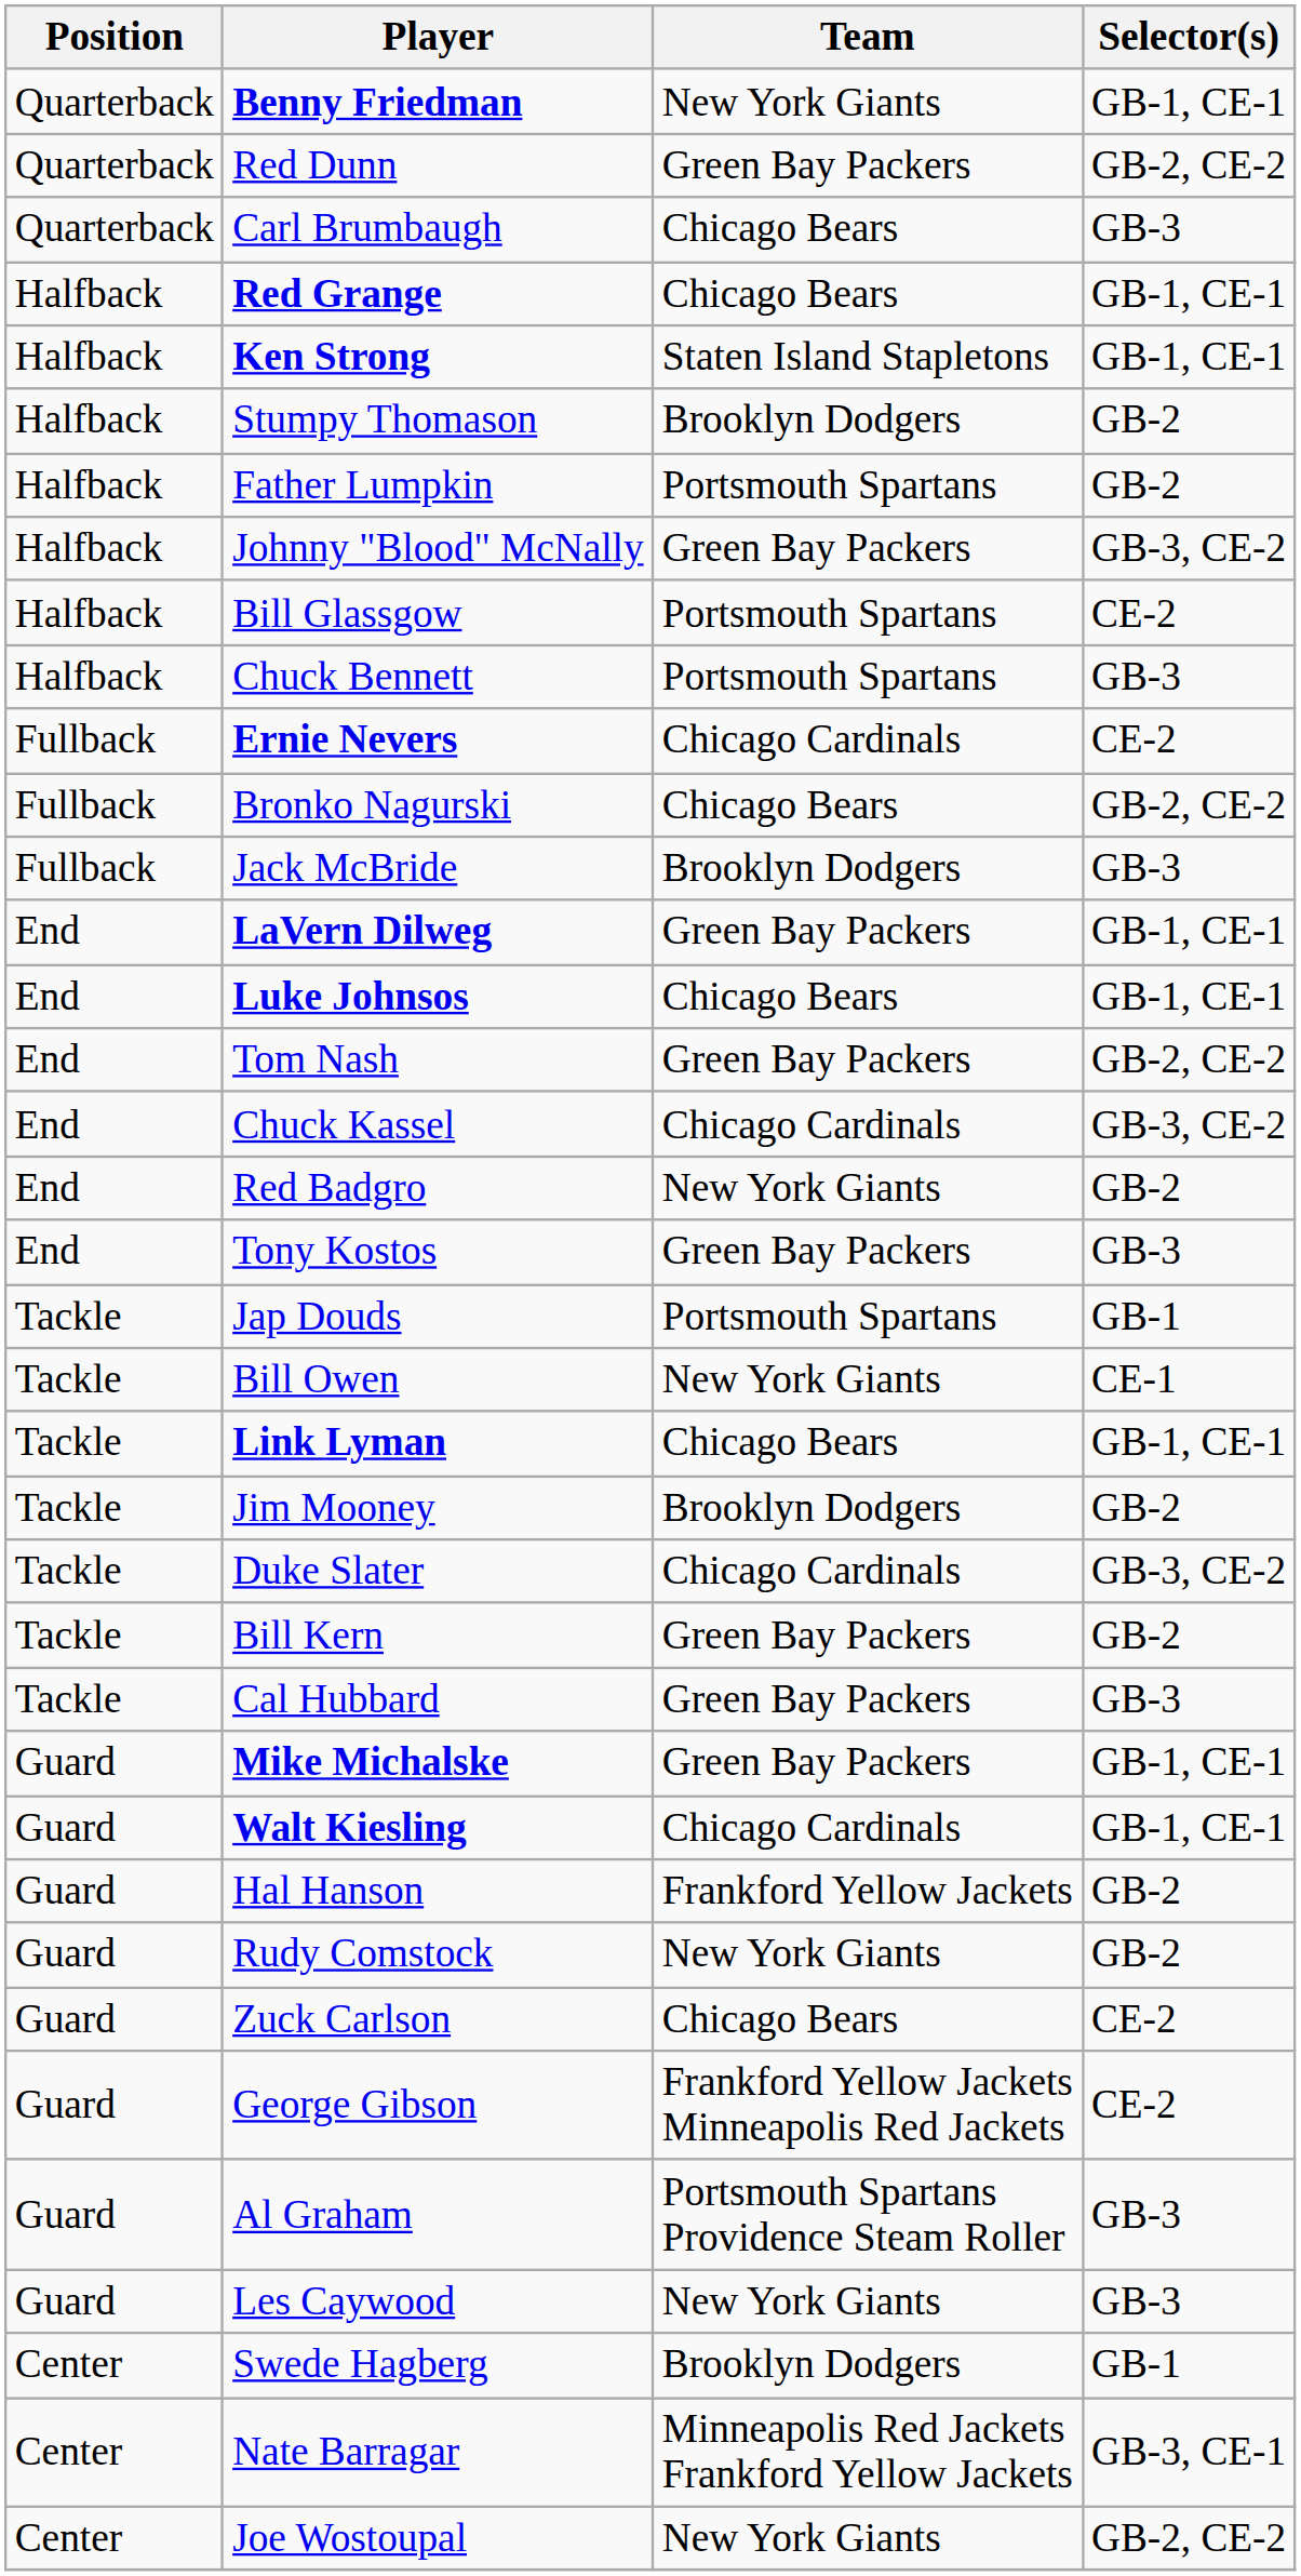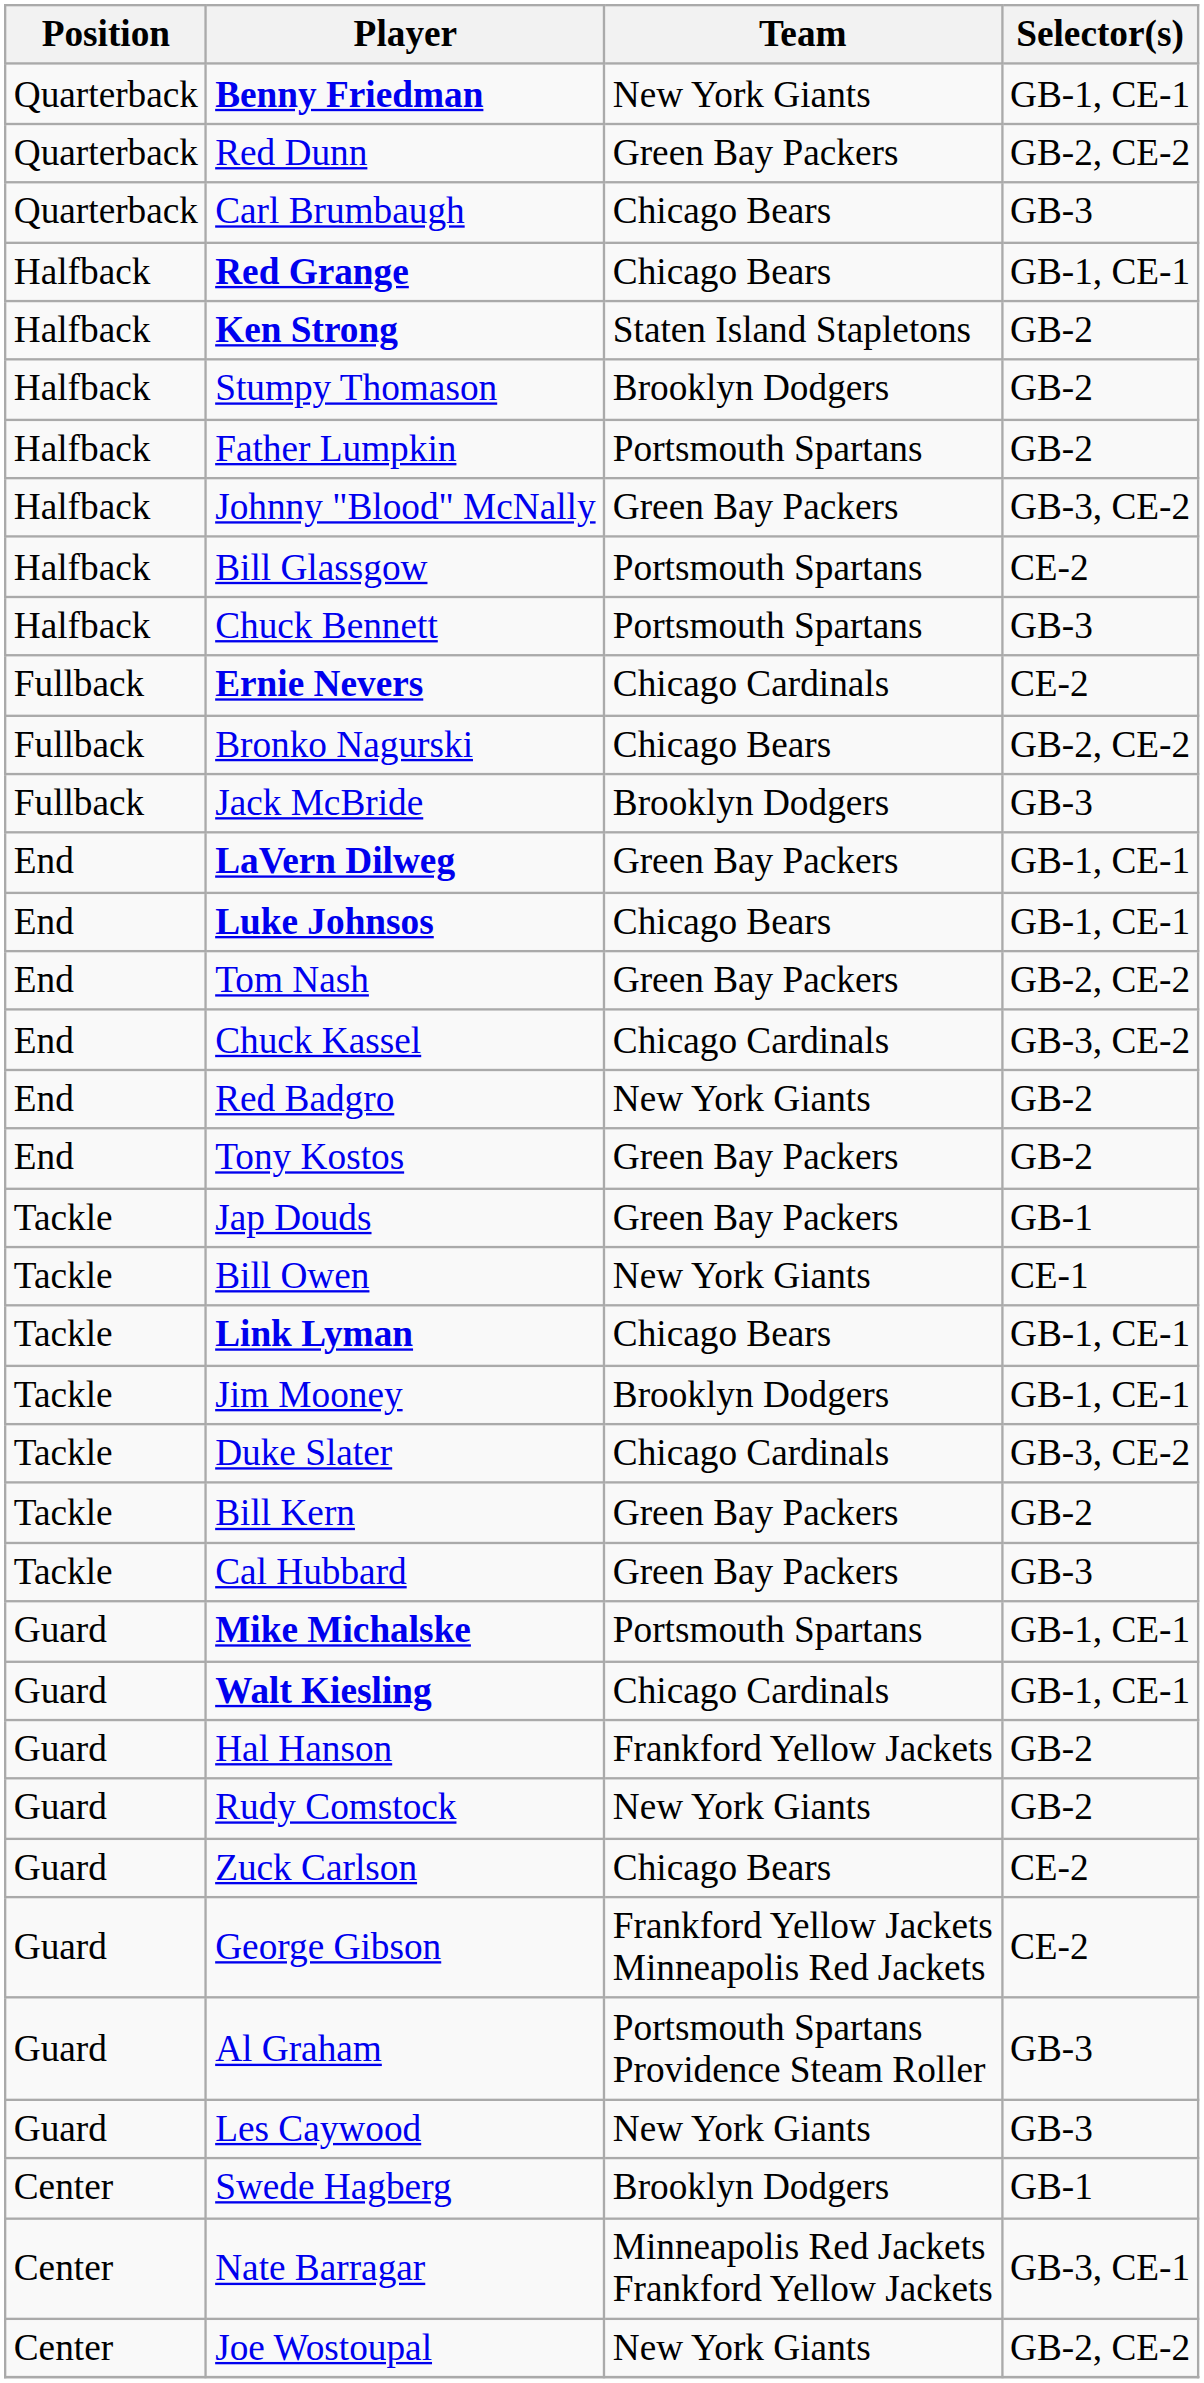 <table class="wikitable" style="text-align:left;">
 <tr>
 <th>Position</th>
 <th>Player</th>
 <th>Team</th>
 <th>Selector(s)</th>
 </tr>
 <tr>
 <td>Quarterback</td>
 <td><strong><a href='#'>Benny Friedman</a></strong></td>
 <td>New York Giants</td>
 <td>GB-1, CE-1</td>
 </tr>
 <tr>
 <td>Quarterback</td>
 <td><a href='#'>Red Dunn</a></td>
 <td>Green Bay Packers</td>
 <td>GB-2, CE-2</td>
 </tr>
 <tr>
 <td>Quarterback</td>
 <td><a href='#'>Carl Brumbaugh</a></td>
 <td>Chicago Bears</td>
 <td>GB-3</td>
 </tr>
 <tr>
 <td>Halfback</td>
 <td><strong><a href='#'>Red Grange</a></strong></td>
 <td>Chicago Bears</td>
 <td>GB-1, CE-1</td>
 </tr>
 <tr>
 <td>Halfback</td>
 <td><strong><a href='#'>Ken Strong</a></strong></td>
 <td>Staten Island Stapletons</td>
-<td>GB-1, CE-1</td>
+<td>GB-2</td>
 </tr>
 <tr>
 <td>Halfback</td>
 <td><a href='#'>Stumpy Thomason</a></td>
 <td>Brooklyn Dodgers</td>
 <td>GB-2</td>
 </tr>
 <tr>
 <td>Halfback</td>
 <td><a href='#'>Father Lumpkin</a></td>
 <td>Portsmouth Spartans</td>
 <td>GB-2</td>
 </tr>
 <tr>
 <td>Halfback</td>
 <td><a href='#'>Johnny "Blood" McNally</a></td>
 <td>Green Bay Packers</td>
 <td>GB-3, CE-2</td>
 </tr>
 <tr>
 <td>Halfback</td>
 <td><a href='#'>Bill Glassgow</a></td>
 <td>Portsmouth Spartans</td>
 <td>CE-2</td>
 </tr>
 <tr>
 <td>Halfback</td>
 <td><a href='#'>Chuck Bennett</a></td>
 <td>Portsmouth Spartans</td>
 <td>GB-3</td>
 </tr>
 <tr>
 <td>Fullback</td>
 <td><strong><a href='#'>Ernie Nevers</a></strong></td>
 <td>Chicago Cardinals</td>
 <td>CE-2</td>
 </tr>
 <tr>
 <td>Fullback</td>
 <td><a href='#'>Bronko Nagurski</a></td>
 <td>Chicago Bears</td>
 <td>GB-2, CE-2</td>
 </tr>
 <tr>
 <td>Fullback</td>
 <td><a href='#'>Jack McBride</a></td>
 <td>Brooklyn Dodgers</td>
 <td>GB-3</td>
 </tr>
 <tr>
 <td>End</td>
 <td><strong><a href='#'>LaVern Dilweg</a></strong></td>
 <td>Green Bay Packers</td>
 <td>GB-1, CE-1</td>
 </tr>
 <tr>
 <td>End</td>
 <td><strong><a href='#'>Luke Johnsos</a></strong></td>
 <td>Chicago Bears</td>
 <td>GB-1, CE-1</td>
 </tr>
 <tr>
 <td>End</td>
 <td><a href='#'>Tom Nash</a></td>
 <td>Green Bay Packers</td>
 <td>GB-2, CE-2</td>
 </tr>
 <tr>
 <td>End</td>
 <td><a href='#'>Chuck Kassel</a></td>
 <td>Chicago Cardinals</td>
 <td>GB-3, CE-2</td>
 </tr>
 <tr>
 <td>End</td>
 <td><a href='#'>Red Badgro</a></td>
 <td>New York Giants</td>
 <td>GB-2</td>
 </tr>
 <tr>
 <td>End</td>
 <td><a href='#'>Tony Kostos</a></td>
 <td>Green Bay Packers</td>
-<td>GB-3</td>
+<td>GB-2</td>
 </tr>
 <tr>
 <td>Tackle</td>
 <td><a href='#'>Jap Douds</a></td>
-<td>Portsmouth Spartans</td>
+<td>Green Bay Packers</td>
 <td>GB-1</td>
 </tr>
 <tr>
 <td>Tackle</td>
 <td><a href='#'>Bill Owen</a></td>
 <td>New York Giants</td>
 <td>CE-1</td>
 </tr>
 <tr>
 <td>Tackle</td>
 <td><strong><a href='#'>Link Lyman</a></strong></td>
 <td>Chicago Bears</td>
 <td>GB-1, CE-1</td>
 </tr>
 <tr>
 <td>Tackle</td>
 <td><a href='#'>Jim Mooney</a></td>
 <td>Brooklyn Dodgers</td>
-<td>GB-2</td>
+<td>GB-1, CE-1</td>
 </tr>
 <tr>
 <td>Tackle</td>
 <td><a href='#'>Duke Slater</a></td>
 <td>Chicago Cardinals</td>
 <td>GB-3, CE-2</td>
 </tr>
 <tr>
 <td>Tackle</td>
 <td><a href='#'>Bill Kern</a></td>
 <td>Green Bay Packers</td>
 <td>GB-2</td>
 </tr>
 <tr>
 <td>Tackle</td>
 <td><a href='#'>Cal Hubbard</a></td>
 <td>Green Bay Packers</td>
 <td>GB-3</td>
 </tr>
 <tr>
 <td>Guard</td>
 <td><strong><a href='#'>Mike Michalske</a></strong></td>
-<td>Green Bay Packers</td>
+<td>Portsmouth Spartans</td>
 <td>GB-1, CE-1</td>
 </tr>
 <tr>
 <td>Guard</td>
 <td><strong><a href='#'>Walt Kiesling</a></strong></td>
 <td>Chicago Cardinals</td>
 <td>GB-1, CE-1</td>
 </tr>
 <tr>
 <td>Guard</td>
 <td><a href='#'>Hal Hanson</a></td>
 <td>Frankford Yellow Jackets</td>
 <td>GB-2</td>
 </tr>
 <tr>
 <td>Guard</td>
 <td><a href='#'>Rudy Comstock</a></td>
 <td>New York Giants</td>
 <td>GB-2</td>
 </tr>
 <tr>
 <td>Guard</td>
 <td><a href='#'>Zuck Carlson</a></td>
 <td>Chicago Bears</td>
 <td>CE-2</td>
 </tr>
 <tr>
 <td>Guard</td>
 <td><a href='#'>George Gibson</a></td>
 <td>Frankford Yellow Jackets<br>Minneapolis Red Jackets</td>
 <td>CE-2</td>
 </tr>
 <tr>
 <td>Guard</td>
 <td><a href='#'>Al Graham</a></td>
 <td>Portsmouth Spartans<br>Providence Steam Roller</td>
 <td>GB-3</td>
 </tr>
 <tr>
 <td>Guard</td>
 <td><a href='#'>Les Caywood</a></td>
 <td>New York Giants</td>
 <td>GB-3</td>
 </tr>
 <tr>
 <td>Center</td>
 <td><a href='#'>Swede Hagberg</a></td>
 <td>Brooklyn Dodgers</td>
 <td>GB-1</td>
 </tr>
 <tr>
 <td>Center</td>
 <td><a href='#'>Nate Barragar</a></td>
 <td>Minneapolis Red Jackets<br>Frankford Yellow Jackets</td>
 <td>GB-3, CE-1</td>
 </tr>
 <tr>
 <td>Center</td>
 <td><a href='#'>Joe Wostoupal</a></td>
 <td>New York Giants</td>
 <td>GB-2, CE-2</td>
 </tr>
 <tr>
 </tr>
 </table>
